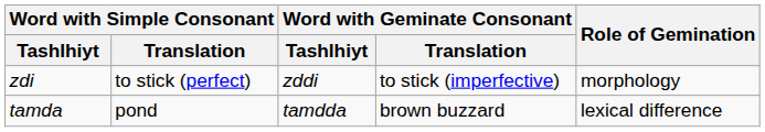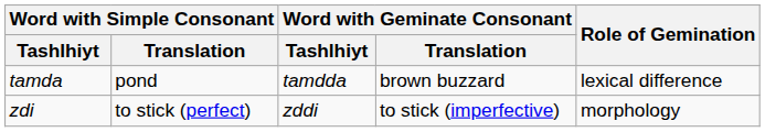 <table class="wikitable">
 <tr>
 <th colspan="2">Word with Simple Consonant</th>
 <th colspan="2">Word with Geminate Consonant</th>
 <th rowspan="2">Role of Gemination</th>
 </tr>
 <tr>
 <th>Tashlhiyt</th>
 <th>Translation</th>
 <th>Tashlhiyt</th>
 <th>Translation</th>
 </tr>
 <tr>
+<td><em>tamda</em></td>
+<td>pond</td>
+<td><em>tamdda</em></td>
+<td>brown buzzard</td>
+<td>lexical difference</td>
+</tr>
+<tr>
 <td><em>zdi</em></td>
 <td>to stick (<a href='#'>perfect</a>)</td>
 <td><em>zddi</em></td>
 <td>to stick (<a href='#'>imperfective</a>)</td>
 <td>morphology</td>
 </tr>
-<tr>
-<td><em>tamda</em></td>
-<td>pond</td>
-<td><em>tamdda</em></td>
-<td>brown buzzard</td>
-<td>lexical difference</td>
-</tr>
 </table>
